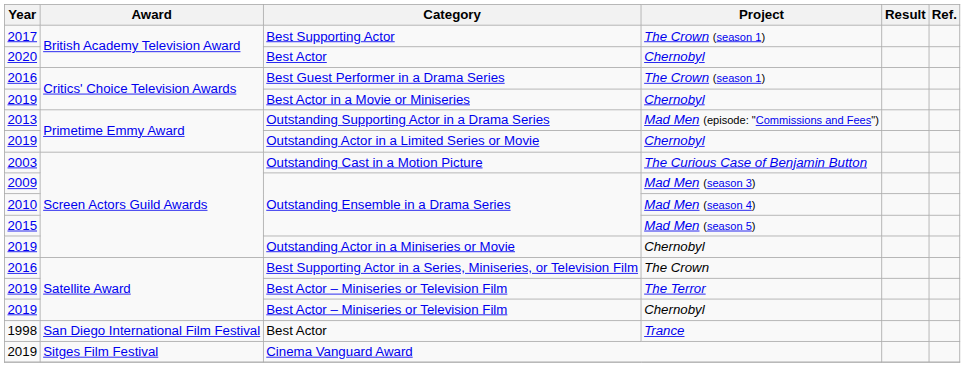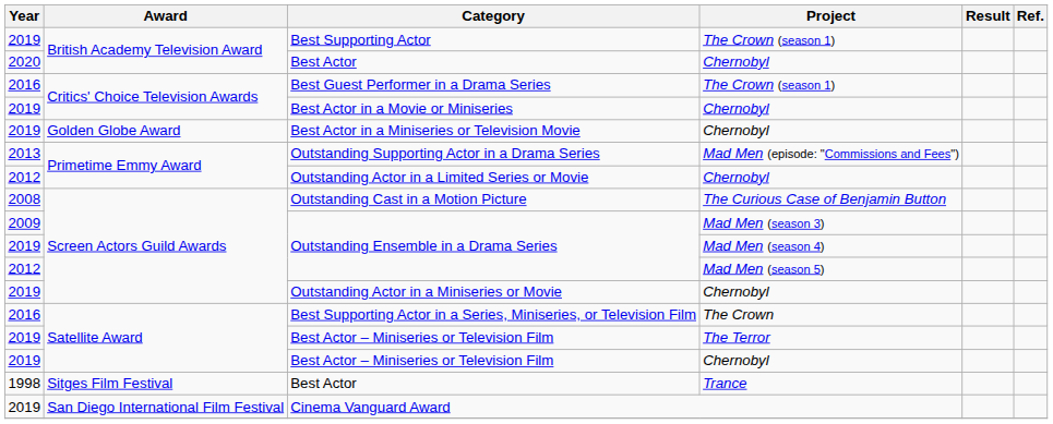 <table class="wikitable sortable">
 <tr>
 <th>Year</th>
 <th>Award</th>
 <th>Category</th>
 <th>Project</th>
 <th>Result</th>
 <th class=unsortable>Ref.</th>
 </tr>
 <tr>
-<td><a href='#'>2017</a></td>
+<td><a href='#'>2019</a></td>
 <td rowspan=2><a href='#'>British Academy Television Award</a></td>
 <td><a href='#'>Best Supporting Actor</a></td>
 <td><em><a href='#'>The Crown</a></em> <small> (<a href='#'>season 1</a>) </small></td>
 <td></td>
 <td></td>
 </tr>
 <tr>
 <td><a href='#'>2020</a></td>
 <td><a href='#'>Best Actor</a></td>
 <td><em><a href='#'>Chernobyl</a></em></td>
 <td></td>
 <td></td>
 </tr>
 <tr>
 <td><a href='#'>2016</a></td>
 <td rowspan=2><a href='#'>Critics' Choice Television Awards</a></td>
 <td><a href='#'>Best Guest Performer in a Drama Series</a></td>
 <td rowspan="1"><em><a href='#'>The Crown</a></em> <small> (<a href='#'>season 1</a>) </small></td>
 <td></td>
 <td></td>
 </tr>
 <tr>
 <td><a href='#'>2019</a></td>
 <td><a href='#'>Best Actor in a Movie or Miniseries</a></td>
 <td><em><a href='#'>Chernobyl</a></em></td>
 <td></td>
 <td></td>
 </tr>
 <tr>
+<td><a href='#'>2019</a></td>
+<td><a href='#'>Golden Globe Award</a></td>
+<td><a href='#'>Best Actor in a Miniseries or Television Movie</a></td>
+<td><em>Chernobyl</em></td>
+<td></td>
+<td></td>
+</tr>
+<tr>
 <td><a href='#'>2013</a></td>
 <td rowspan=2><a href='#'>Primetime Emmy Award</a></td>
 <td><a href='#'>Outstanding Supporting Actor in a Drama Series</a></td>
 <td><em><a href='#'>Mad Men</a></em> <small> (episode: "<a href='#'>Commissions and Fees</a>") </small></td>
 <td></td>
 <td></td>
 </tr>
 <tr>
-<td><a href='#'>2019</a></td>
+<td><a href='#'>2012</a></td>
 <td><a href='#'>Outstanding Actor in a Limited Series or Movie</a></td>
 <td><em><a href='#'>Chernobyl</a></em></td>
 <td></td>
 <td></td>
 </tr>
 <tr>
-<td><a href='#'>2003</a></td>
+<td><a href='#'>2008</a></td>
 <td rowspan="5"><a href='#'>Screen Actors Guild Awards</a></td>
 <td><a href='#'>Outstanding Cast in a Motion Picture</a></td>
 <td><em><a href='#'>The Curious Case of Benjamin Button</a></em></td>
 <td></td>
 <td></td>
 </tr>
 <tr>
 <td><a href='#'>2009</a></td>
 <td rowspan="3"><a href='#'>Outstanding Ensemble in a Drama Series</a></td>
 <td><em><a href='#'>Mad Men</a></em> <small> (<a href='#'>season 3</a>) </small></td>
 <td></td>
 <td></td>
 </tr>
 <tr>
-<td><a href='#'>2010</a></td>
+<td><a href='#'>2019</a></td>
 <td><em><a href='#'>Mad Men</a></em> <small> (<a href='#'>season 4</a>) </small></td>
 <td></td>
 <td></td>
 </tr>
 <tr>
-<td><a href='#'>2015</a></td>
+<td><a href='#'>2012</a></td>
 <td><em><a href='#'>Mad Men</a></em> <small> (<a href='#'>season 5</a>) </small></td>
 <td></td>
 <td></td>
 </tr>
 <tr>
 <td><a href='#'>2019</a></td>
 <td><a href='#'>Outstanding Actor in a Miniseries or Movie</a></td>
 <td><em>Chernobyl</em></td>
 <td></td>
 <td></td>
 </tr>
 <tr>
 <td><a href='#'>2016</a></td>
 <td rowspan=3><a href='#'>Satellite Award</a></td>
 <td><a href='#'>Best Supporting Actor in a Series, Miniseries, or Television Film</a></td>
 <td><em>The Crown</em></td>
 <td></td>
 <td></td>
 </tr>
 <tr>
 <td><a href='#'>2019</a></td>
 <td><a href='#'>Best Actor – Miniseries or Television Film</a></td>
 <td><em><a href='#'>The Terror</a></em></td>
 <td></td>
 <td></td>
 </tr>
 <tr>
 <td><a href='#'>2019</a></td>
 <td><a href='#'>Best Actor – Miniseries or Television Film</a></td>
 <td><em>Chernobyl</em></td>
 <td></td>
 <td></td>
 </tr>
 <tr>
 <td>1998</td>
-<td><a href='#'>San Diego International Film Festival</a></td>
+<td><a href='#'>Sitges Film Festival</a></td>
 <td>Best Actor</td>
 <td><em><a href='#'>Trance</a></em></td>
 <td></td>
 <td></td>
 </tr>
 <tr>
 <td>2019</td>
-<td><a href='#'>Sitges Film Festival</a></td>
+<td><a href='#'>San Diego International Film Festival</a></td>
 <td colspan=2><a href='#'>Cinema Vanguard Award</a></td>
 <td></td>
 <td></td>
 </tr>
 <tr>
 </tr>
 </table>
